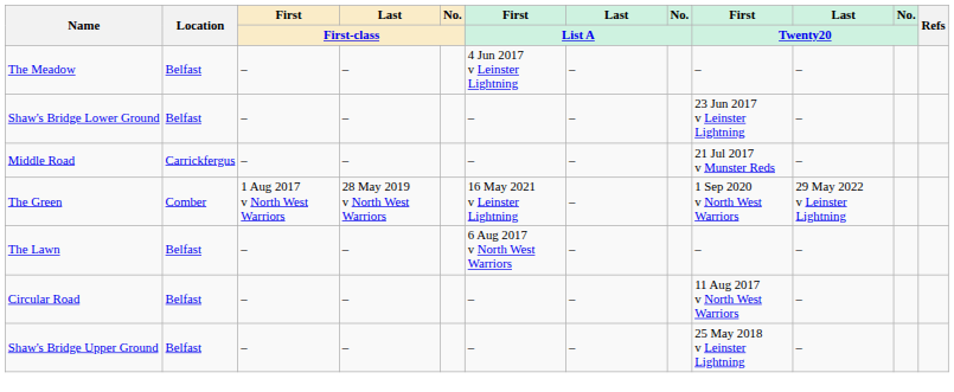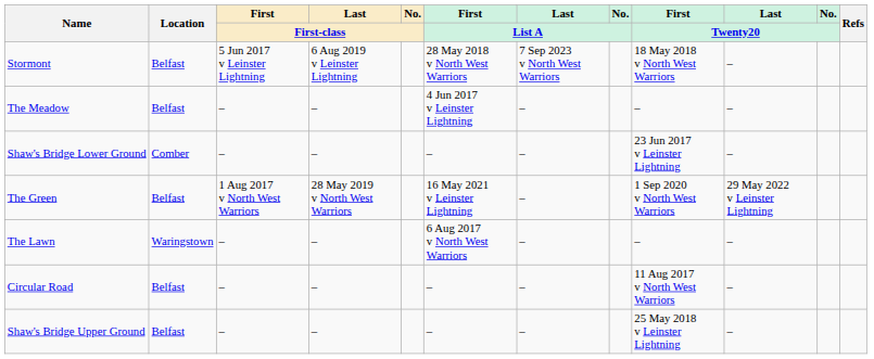 <table class="wikitable sortable">
 <tr>
 <th rowspan="2">Name</th>
 <th rowspan="2">Location</th>
 <th width="120" class="unsortable" style="background:#faecc8">First</th>
 <th width="120" class="unsortable" style="background:#faecc8">Last</th>
 <th style="background:#faecc8">No.</th>
 <th width="120" class="unsortable" style="background:#cef2e0">First</th>
 <th width="120" class="unsortable" style="background:#cef2e0">Last</th>
 <th style="background:#cef2e0">No.</th>
 <th width="120" class="unsortable" style="background:#cef2e0">First</th>
 <th width="120" class="unsortable" style="background:#cef2e0">Last</th>
 <th style="background:#cef2e0">No.</th>
 <th rowspan="2" class="unsortable">Refs</th>
 </tr>
 <tr class="unsortable">
 <th colspan="3" style="background:#faecc8"><a href='#'>First-class</a></th>
 <th colspan="3" style="background:#cef2e0"><a href='#'>List A</a></th>
 <th colspan="3" style="background:#cef2e0"><a href='#'>Twenty20</a></th>
 </tr>
 <tr>
+<td><a href='#'>Stormont</a></td>
+<td><a href='#'>Belfast</a></td>
+<td>5 Jun 2017<br>v <a href='#'>Leinster Lightning</a></td>
+<td>6 Aug 2019<br>v <a href='#'>Leinster Lightning</a></td>
+<td><strong></strong></td>
+<td>28 May 2018<br>v <a href='#'>North West Warriors</a></td>
+<td>7 Sep 2023<br>v <a href='#'>North West Warriors</a></td>
+<td><strong></strong></td>
+<td>18 May 2018<br>v <a href='#'>North West Warriors</a></td>
+<td>–</td>
+<td><strong></strong></td>
+<td></td>
+</tr>
+<tr>
 <td><a href='#'>The Meadow</a></td>
 <td><a href='#'>Belfast</a></td>
 <td>–</td>
 <td>–</td>
 <td><strong></strong></td>
 <td>4 Jun 2017<br>v <a href='#'>Leinster Lightning</a></td>
 <td>–</td>
 <td><strong></strong></td>
 <td>–</td>
 <td>–</td>
 <td><strong></strong></td>
 <td></td>
 </tr>
 <tr>
 <td><a href='#'>Shaw's Bridge Lower Ground</a></td>
-<td><a href='#'>Belfast</a></td>
+<td><a href='#'>Comber</a></td>
 <td>–</td>
 <td>–</td>
 <td><strong></strong></td>
 <td>–</td>
 <td>–</td>
 <td><strong></strong></td>
 <td>23 Jun 2017<br>v <a href='#'>Leinster Lightning</a></td>
 <td>–</td>
 <td><strong></strong></td>
 <td></td>
 </tr>
 <tr>
-<td><a href='#'>Middle Road</a></td>
-<td><a href='#'>Carrickfergus</a></td>
-<td>–</td>
-<td>–</td>
-<td><strong></strong></td>
-<td>–</td>
-<td>–</td>
-<td><strong></strong></td>
-<td>21 Jul 2017<br>v <a href='#'>Munster Reds</a></td>
-<td>–</td>
-<td><strong></strong></td>
-<td></td>
-</tr>
-<tr>
 <td><a href='#'>The Green</a></td>
-<td><a href='#'>Comber</a></td>
+<td><a href='#'>Belfast</a></td>
 <td>1 Aug 2017<br>v <a href='#'>North West Warriors</a></td>
 <td>28 May 2019<br>v <a href='#'>North West Warriors</a></td>
 <td><strong></strong></td>
 <td>16 May 2021<br>v <a href='#'>Leinster Lightning</a></td>
 <td>–</td>
 <td><strong></strong></td>
 <td>1 Sep 2020<br>v <a href='#'>North West Warriors</a></td>
 <td>29 May 2022<br>v <a href='#'>Leinster Lightning</a></td>
 <td><strong></strong></td>
 <td></td>
 </tr>
 <tr>
 <td><a href='#'>The Lawn</a></td>
-<td><a href='#'>Belfast</a></td>
+<td><a href='#'>Waringstown</a></td>
 <td>–</td>
 <td>–</td>
 <td><strong></strong></td>
 <td>6 Aug 2017<br>v <a href='#'>North West Warriors</a></td>
 <td>–</td>
 <td><strong></strong></td>
 <td>–</td>
 <td>–</td>
 <td><strong></strong></td>
 <td></td>
 </tr>
 <tr>
 <td><a href='#'>Circular Road</a></td>
 <td><a href='#'>Belfast</a></td>
 <td>–</td>
 <td>–</td>
 <td><strong></strong></td>
 <td>–</td>
 <td>–</td>
 <td><strong></strong></td>
 <td>11 Aug 2017<br>v <a href='#'>North West Warriors</a></td>
 <td>–</td>
 <td><strong></strong></td>
 <td></td>
 </tr>
 <tr>
 <td><a href='#'>Shaw's Bridge Upper Ground</a></td>
 <td><a href='#'>Belfast</a></td>
 <td>–</td>
 <td>–</td>
 <td><strong></strong></td>
 <td>–</td>
 <td>–</td>
 <td><strong></strong></td>
 <td>25 May 2018<br>v <a href='#'>Leinster Lightning</a></td>
 <td>–</td>
 <td><strong></strong></td>
 <td></td>
 </tr>
 </table>
